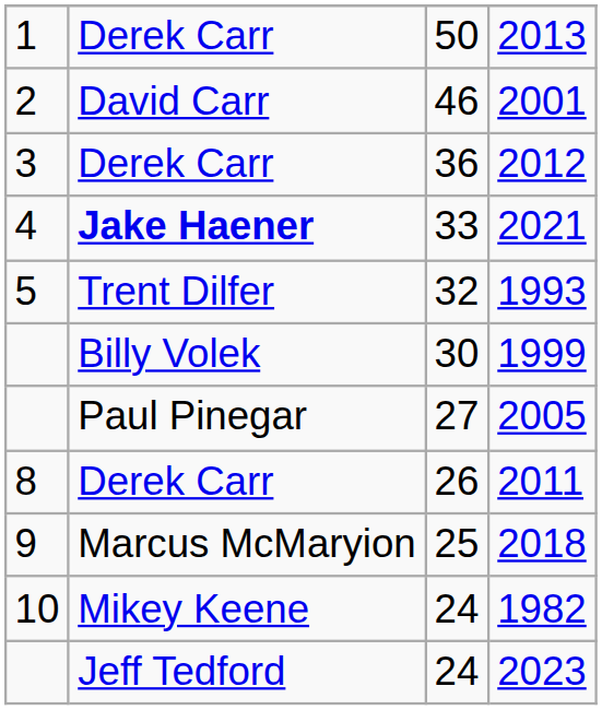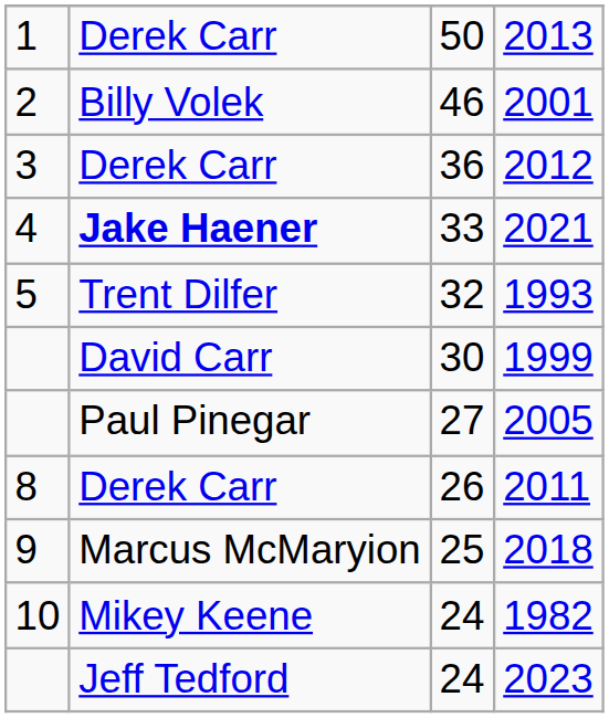 <table class="wikitable">
 <tr>
 </tr>
 <tr>
 <td>1</td>
 <td><a href='#'>Derek Carr</a></td>
 <td>50</td>
 <td><a href='#'>2013</a></td>
 </tr>
 <tr>
 <td>2</td>
-<td><a href='#'>David Carr</a></td>
+<td><a href='#'>Billy Volek</a></td>
 <td>46</td>
 <td><a href='#'>2001</a></td>
 </tr>
 <tr>
 <td>3</td>
 <td><a href='#'>Derek Carr</a></td>
 <td>36</td>
 <td><a href='#'>2012</a></td>
 </tr>
 <tr>
 <td>4</td>
 <td><strong><a href='#'>Jake Haener</a></strong></td>
 <td>33</td>
 <td><a href='#'>2021</a></td>
 </tr>
 <tr>
 <td>5</td>
 <td><a href='#'>Trent Dilfer</a></td>
 <td>32</td>
 <td><a href='#'>1993</a></td>
 </tr>
 <tr>
 <td></td>
-<td><a href='#'>Billy Volek</a></td>
+<td><a href='#'>David Carr</a></td>
 <td>30</td>
 <td><a href='#'>1999</a></td>
 </tr>
 <tr>
 <td></td>
 <td>Paul Pinegar</td>
 <td>27</td>
 <td><a href='#'>2005</a></td>
 </tr>
 <tr>
 <td>8</td>
 <td><a href='#'>Derek Carr</a></td>
 <td>26</td>
 <td><a href='#'>2011</a></td>
 </tr>
 <tr>
 <td>9</td>
 <td>Marcus McMaryion</td>
 <td>25</td>
 <td><a href='#'>2018</a></td>
 </tr>
 <tr>
 <td>10</td>
 <td><a href='#'>Mikey Keene</a></td>
 <td>24</td>
 <td><a href='#'>1982</a></td>
 </tr>
 <tr>
 <td></td>
 <td><a href='#'>Jeff Tedford</a></td>
 <td>24</td>
 <td><a href='#'>2023</a></td>
 </tr>
 </table>
